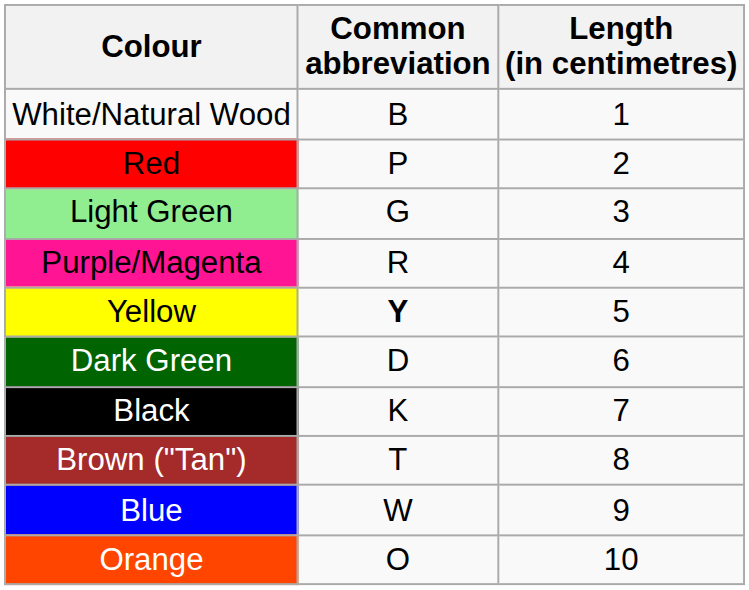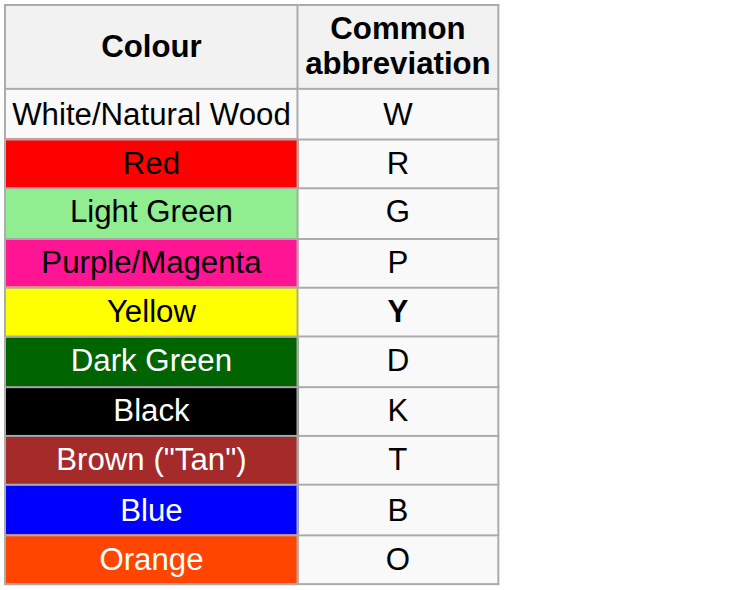 <table class="wikitable" style=text-align:center;>
 <tr style="background:lightgrey;">
 <th>Colour</th>
 <th>Common<br>abbreviation</th>
-<th>Length<br>(in centimetres)</th>
 </tr>
 <tr>
 <td>White/Natural Wood</td>
-<td>B</td>
-<td>1</td>
+<td>W</td>
 </tr>
 <tr>
 <td style="background-color:red;">Red</td>
-<td>P</td>
-<td>2</td>
+<td>R</td>
 </tr>
 <tr>
 <td style="background-color:lightgreen;">Light Green</td>
 <td>G</td>
-<td>3</td>
 </tr>
 <tr>
 <td style="background-color:deeppink;">Purple/Magenta</td>
-<td>R</td>
-<td>4</td>
+<td>P</td>
 </tr>
 <tr>
 <td style="background-color:yellow;">Yellow</td>
 <td><strong>Y</strong></td>
-<td>5</td>
 </tr>
 <tr>
 <td style="background-color:darkgreen; color:white;">Dark Green</td>
 <td>D</td>
-<td>6</td>
 </tr>
 <tr>
 <td style="background-color:black; color:white;">Black</td>
 <td>K</td>
-<td>7</td>
 </tr>
 <tr>
 <td style="background-color:brown; color:white;">Brown ("Tan")</td>
 <td>T</td>
-<td>8</td>
 </tr>
 <tr>
 <td style="background-color:blue; color:white;">Blue</td>
-<td>W</td>
-<td>9</td>
+<td>B</td>
 </tr>
 <tr>
 <td style="background-color:orangered; color:white">Orange</td>
 <td>O</td>
-<td>10</td>
 </tr>
 </table>
